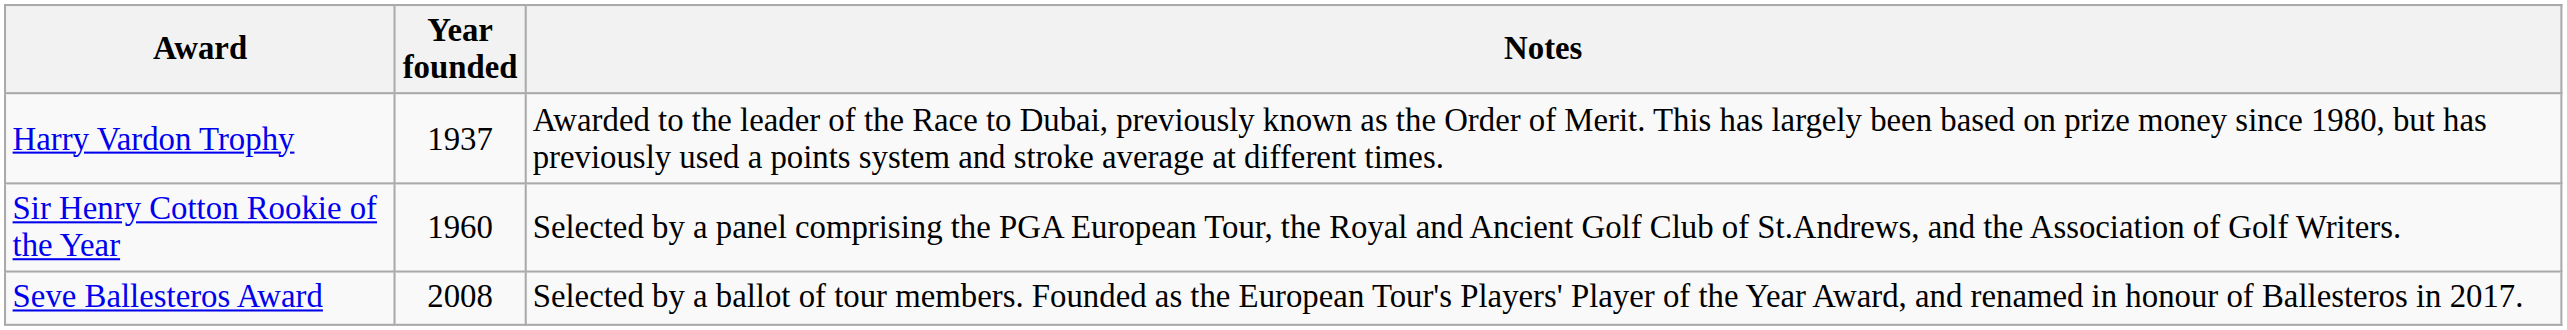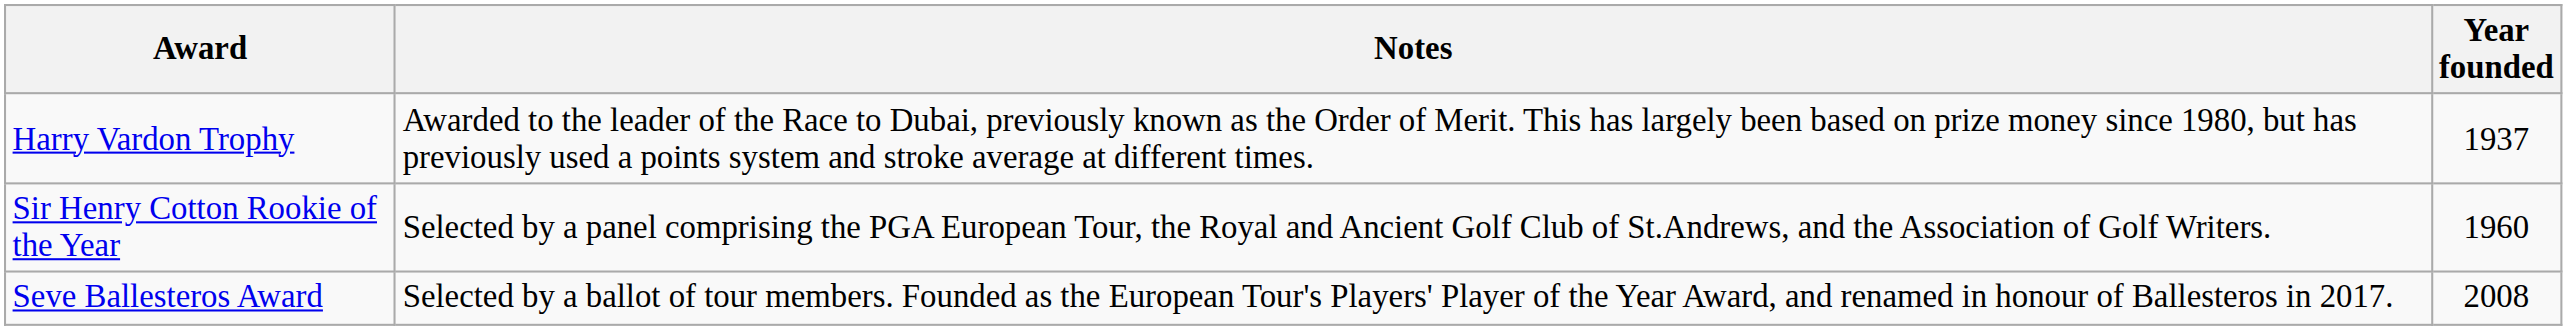 <table class="wikitable">
 <tr>
 <th>Award</th>
+<th>Notes</th>
 <th>Year<br>founded</th>
-<th>Notes</th>
 </tr>
 <tr>
 <td><a href='#'>Harry Vardon Trophy</a></td>
+<td>Awarded to the leader of the Race to Dubai, previously known as the Order of Merit. This has largely been based on prize money since 1980, but has previously used a points system and stroke average at different times.</td>
 <td align="center">1937</td>
-<td>Awarded to the leader of the Race to Dubai, previously known as the Order of Merit. This has largely been based on prize money since 1980, but has previously used a points system and stroke average at different times.</td>
 </tr>
 <tr>
 <td><a href='#'>Sir Henry Cotton Rookie of the Year</a></td>
+<td>Selected by a panel comprising the PGA European Tour, the Royal and Ancient Golf Club of St.Andrews, and the Association of Golf Writers.</td>
 <td align="center">1960</td>
-<td>Selected by a panel comprising the PGA European Tour, the Royal and Ancient Golf Club of St.Andrews, and the Association of Golf Writers.</td>
 </tr>
 <tr>
 <td><a href='#'>Seve Ballesteros Award</a></td>
+<td>Selected by a ballot of tour members. Founded as the European Tour's Players' Player of the Year Award, and renamed in honour of Ballesteros in 2017.</td>
 <td align="center">2008</td>
-<td>Selected by a ballot of tour members. Founded as the European Tour's Players' Player of the Year Award, and renamed in honour of Ballesteros in 2017.</td>
 </tr>
 </table>
